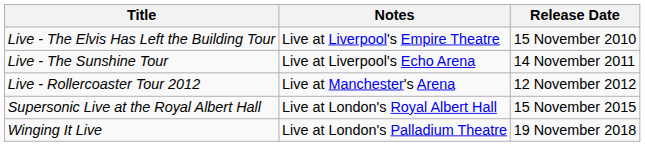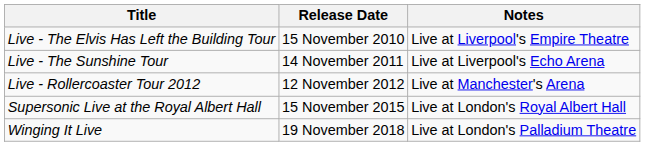 <table class="wikitable sortable">
 <tr>
 <th>Title</th>
+<th>Release Date</th>
 <th>Notes</th>
-<th>Release Date</th>
 </tr>
 <tr>
 <td><em>Live - The Elvis Has Left the Building Tour</em></td>
+<td>15 November 2010</td>
 <td>Live at <a href='#'>Liverpool</a>'s <a href='#'>Empire Theatre</a></td>
-<td>15 November 2010</td>
 </tr>
 <tr>
 <td><em>Live - The Sunshine Tour</em></td>
+<td>14 November 2011</td>
 <td>Live at Liverpool's <a href='#'>Echo Arena</a></td>
-<td>14 November 2011</td>
 </tr>
 <tr>
 <td><em>Live - Rollercoaster Tour 2012</em></td>
+<td>12 November 2012</td>
 <td>Live at <a href='#'>Manchester</a>'s <a href='#'>Arena</a></td>
-<td>12 November 2012</td>
 </tr>
 <tr>
 <td><em>Supersonic Live at the Royal Albert Hall</em></td>
+<td>15 November 2015</td>
 <td>Live at London's <a href='#'>Royal Albert Hall</a></td>
-<td>15 November 2015</td>
 </tr>
 <tr>
 <td><em>Winging It Live</em></td>
+<td>19 November 2018</td>
 <td>Live at London's <a href='#'>Palladium Theatre</a></td>
-<td>19 November 2018</td>
 </tr>
 </table>
